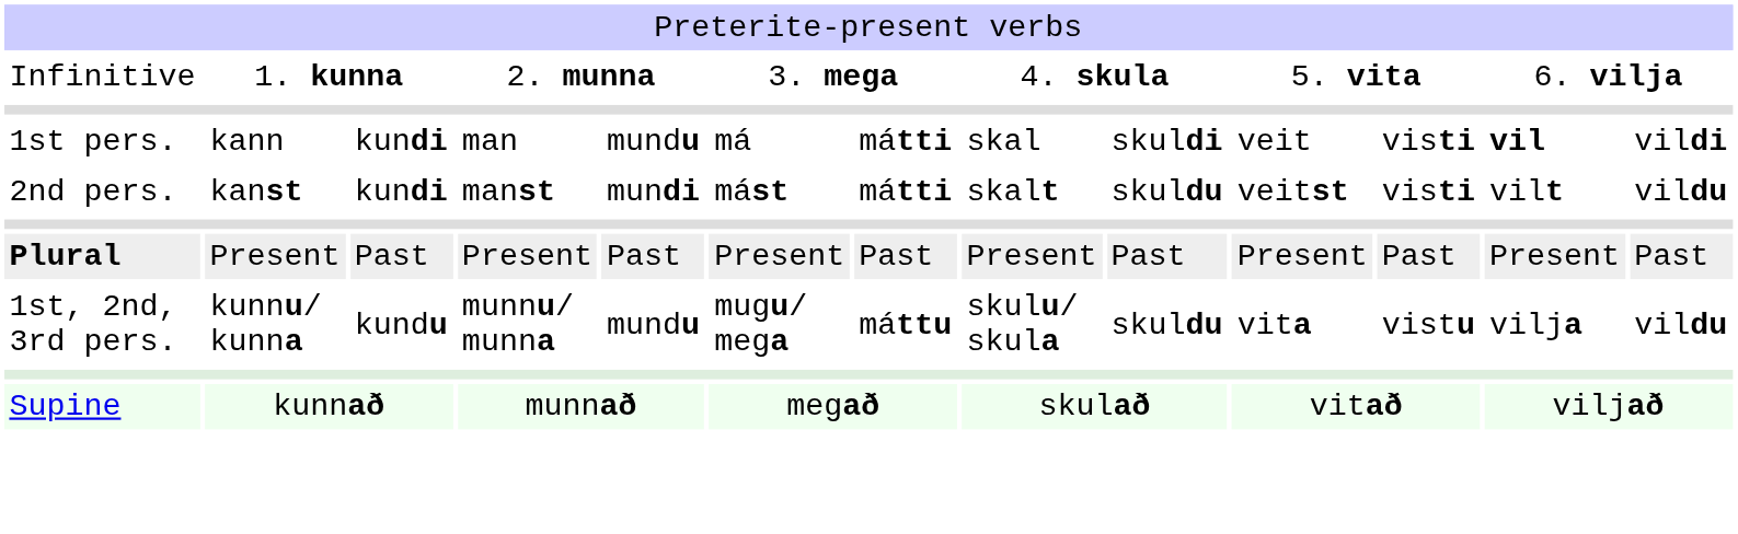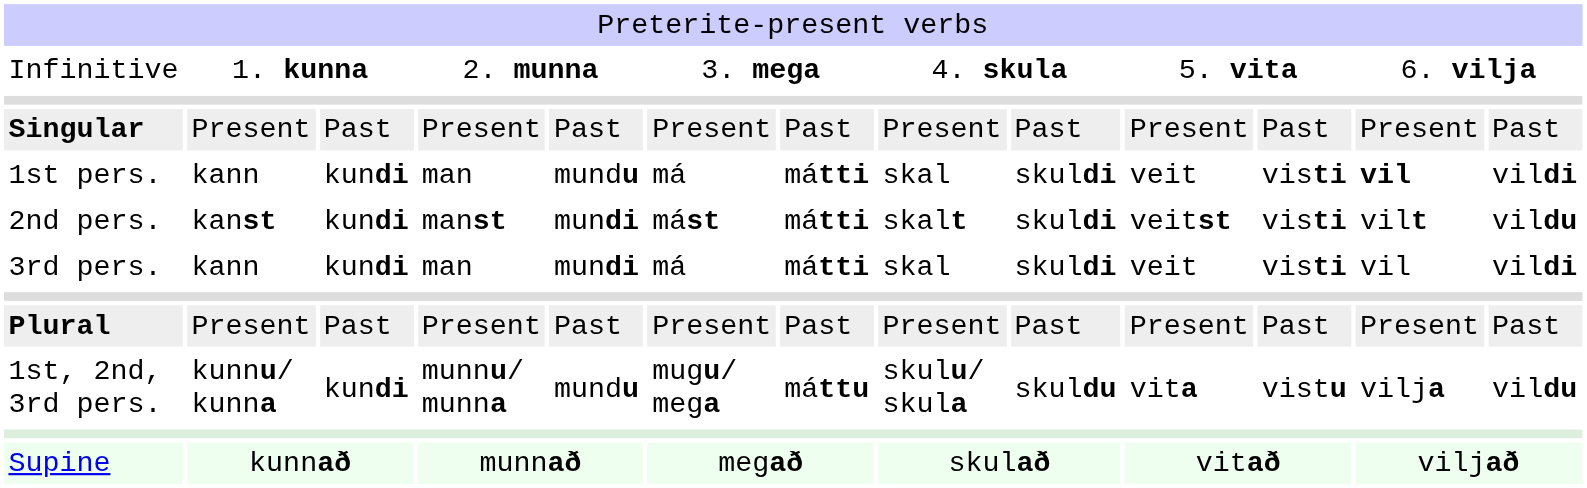 <table id="toc" style="margin-left: 15px;" width="650" cellpadding="2">
 <tr style="background:#ccccff">
 <td colspan="13" align="center" bgcolor="#ccccff">Preterite-present verbs</td>
 </tr>
 <tr>
 <td>Infinitive</td>
 <td colspan="2" align="center">1. <strong>kunna</strong></td>
 <td colspan="2" align="center">2. <strong>munna</strong></td>
 <td colspan="2" align="center">3. <strong>mega</strong></td>
 <td colspan="2" align="center">4. <strong>skula</strong></td>
 <td colspan="2" align="center">5. <strong>vita</strong></td>
 <td colspan="2" align="center">6. <strong>vilja</strong></td>
 </tr>
 <tr>
 <td colspan="13" bgcolor="#dddddd"></td>
+</tr>
+<tr>
+<td bgcolor="#eeeeee"><strong>Singular</strong></td>
+<td bgcolor="#eeeeee">Present</td>
+<td bgcolor="#eeeeee">Past</td>
+<td bgcolor="#eeeeee">Present</td>
+<td bgcolor="#eeeeee">Past</td>
+<td bgcolor="#eeeeee">Present</td>
+<td bgcolor="#eeeeee">Past</td>
+<td bgcolor="#eeeeee">Present</td>
+<td bgcolor="#eeeeee">Past</td>
+<td bgcolor="#eeeeee">Present</td>
+<td bgcolor="#eeeeee">Past</td>
+<td bgcolor="#eeeeee">Present</td>
+<td bgcolor="#eeeeee">Past</td>
 </tr>
 <tr>
 <td>1st pers.</td>
 <td bgcolor="#ffffff">kann</td>
 <td bgcolor="#ffffff">kun<strong>di</strong></td>
 <td bgcolor="#ffffff">man</td>
 <td bgcolor="#ffffff">mund<strong>u</strong></td>
 <td bgcolor="#ffffff">má</td>
 <td bgcolor="#ffffff">má<strong>tti</strong></td>
 <td bgcolor="#ffffff">skal</td>
 <td bgcolor="#ffffff">skul<strong>di</strong></td>
 <td bgcolor="#ffffff">veit</td>
 <td bgcolor="#ffffff">vis<strong>ti</strong></td>
 <td bgcolor="#ffffff"><strong>vil</strong></td>
 <td bgcolor="#ffffff">vil<strong>di</strong></td>
 </tr>
 <tr>
 <td>2nd pers.</td>
 <td bgcolor="#ffffff">kan<strong>st</strong></td>
 <td bgcolor="#ffffff">kun<strong>di</strong></td>
 <td bgcolor="#ffffff">man<strong>st</strong></td>
 <td bgcolor="#ffffff">mun<strong>di</strong></td>
 <td bgcolor="#ffffff">má<strong>st</strong></td>
 <td bgcolor="#ffffff">má<strong>tti</strong></td>
 <td bgcolor="#ffffff">skal<strong>t</strong></td>
-<td bgcolor="#ffffff">skul<strong>du</strong></td>
+<td bgcolor="#ffffff">skul<strong>di</strong></td>
 <td bgcolor="#ffffff">veit<strong>st</strong></td>
 <td bgcolor="#ffffff">vis<strong>ti</strong></td>
 <td bgcolor="#ffffff">vil<strong>t</strong></td>
 <td bgcolor="#ffffff">vil<strong>du</strong></td>
+</tr>
+<tr>
+<td>3rd pers.</td>
+<td bgcolor="#ffffff">kann</td>
+<td bgcolor="#ffffff">kun<strong>di</strong></td>
+<td bgcolor="#ffffff">man</td>
+<td bgcolor="#ffffff">mun<strong>di</strong></td>
+<td bgcolor="#ffffff">má</td>
+<td bgcolor="#ffffff">má<strong>tti</strong></td>
+<td bgcolor="#ffffff">skal</td>
+<td bgcolor="#ffffff">skul<strong>di</strong></td>
+<td bgcolor="#ffffff">veit</td>
+<td bgcolor="#ffffff">vis<strong>ti</strong></td>
+<td bgcolor="#ffffff">vil</td>
+<td bgcolor="#ffffff">vil<strong>di</strong></td>
 </tr>
 <tr>
 <td colspan="13" bgcolor="#dddddd"></td>
 </tr>
 <tr>
 <td bgcolor="#eeeeee"><strong>Plural</strong></td>
 <td bgcolor="#eeeeee">Present</td>
 <td bgcolor="#eeeeee">Past</td>
 <td bgcolor="#eeeeee">Present</td>
 <td bgcolor="#eeeeee">Past</td>
 <td bgcolor="#eeeeee">Present</td>
 <td bgcolor="#eeeeee">Past</td>
 <td bgcolor="#eeeeee">Present</td>
 <td bgcolor="#eeeeee">Past</td>
 <td bgcolor="#eeeeee">Present</td>
 <td bgcolor="#eeeeee">Past</td>
 <td bgcolor="#eeeeee">Present</td>
 <td bgcolor="#eeeeee">Past</td>
 </tr>
 <tr>
 <td>1st, 2nd, 3rd pers.</td>
 <td bgcolor="#ffffff">kunn<strong>u</strong>/<br>kunn<strong>a</strong></td>
-<td bgcolor="#ffffff">kund<strong>u</strong></td>
+<td bgcolor="#ffffff">kun<strong>di</strong></td>
 <td bgcolor="#ffffff">munn<strong>u</strong>/<br>munn<strong>a</strong></td>
 <td bgcolor="#ffffff">mund<strong>u</strong></td>
 <td bgcolor="#ffffff">mug<strong>u</strong>/<br>meg<strong>a</strong></td>
 <td bgcolor="#ffffff">má<strong>ttu</strong></td>
 <td bgcolor="#ffffff">skul<strong>u</strong>/<br>skul<strong>a</strong></td>
 <td bgcolor="#ffffff">skul<strong>du</strong></td>
 <td bgcolor="#ffffff">vit<strong>a</strong></td>
 <td bgcolor="#ffffff">vist<strong>u</strong></td>
 <td bgcolor="#ffffff">vilj<strong>a</strong></td>
 <td bgcolor="#ffffff">vil<strong>du</strong></td>
 </tr>
 <tr>
 <td colspan="13" bgcolor="#deeede"></td>
 </tr>
 <tr style="background:#efffef">
 <td><a href='#'>Supine</a></td>
 <td colspan="2" align="center">kunn<strong>að</strong></td>
 <td colspan="2" align="center">munn<strong>að</strong></td>
 <td colspan="2" align="center">meg<strong>að</strong></td>
 <td colspan="2" align="center">skul<strong>að</strong></td>
 <td colspan="2" align="center">vit<strong>að</strong></td>
 <td colspan="2" align="center">vilj<strong>að</strong></td>
 </tr>
 </table>
